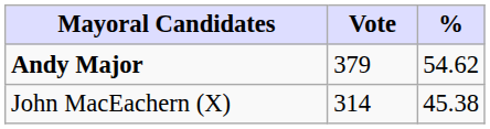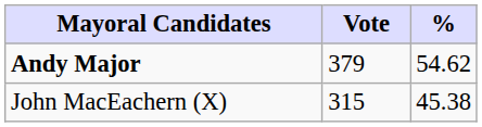 <table class="wikitable">
 <tr>
 <th style="background:#ddf; width:200px;">Mayoral Candidates </th>
 <th style="background:#ddf; width:50px;">Vote</th>
 <th style="background:#ddf; width:30px;">%</th>
 </tr>
 <tr>
 <td><strong>Andy Major</strong></td>
 <td>379</td>
 <td>54.62</td>
 </tr>
 <tr>
 <td>John MacEachern (X)</td>
-<td>314</td>
+<td>315</td>
 <td>45.38</td>
 </tr>
 </table>
